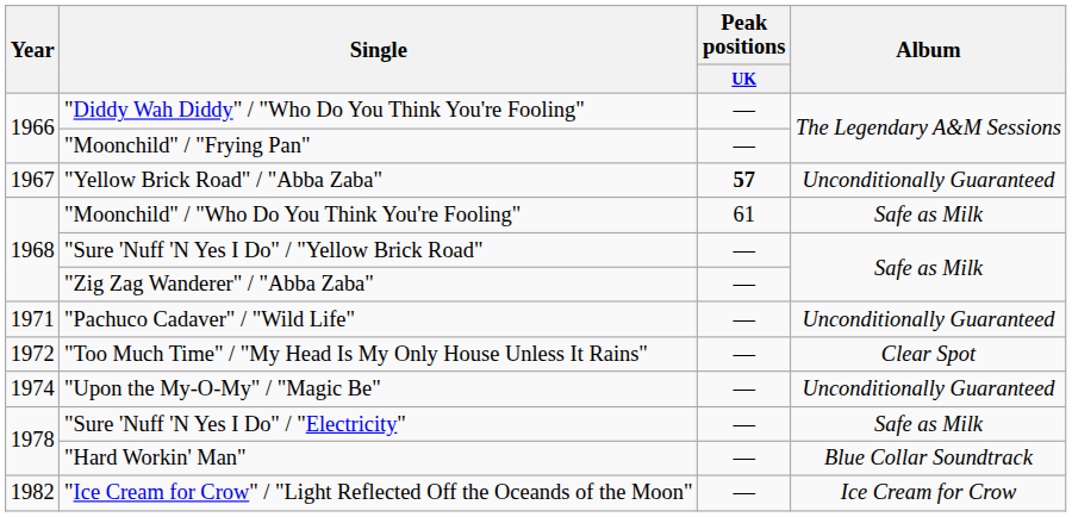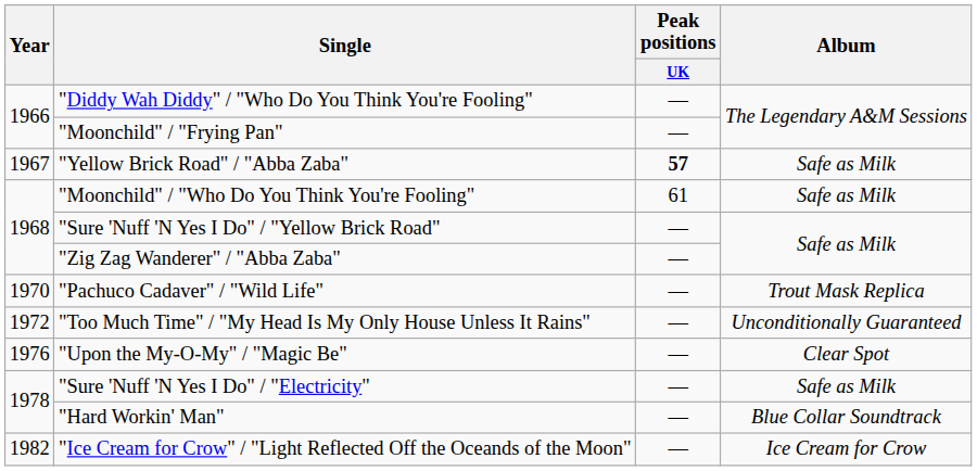 <table class="wikitable">
 <tr>
 <th rowspan="2">Year</th>
 <th rowspan="2">Single</th>
 <th>Peak positions</th>
 <th rowspan="2">Album</th>
 </tr>
 <tr>
 <th style="width:3em;font-size:75%"><a href='#'>UK</a></th>
 </tr>
 <tr>
 <td rowspan="2">1966</td>
 <td>"<a href='#'>Diddy Wah Diddy</a>" / "Who Do You Think You're Fooling"</td>
 <td align="center">—</td>
 <td rowspan="2" align="center"><em>The Legendary A&M Sessions</em></td>
 </tr>
 <tr>
 <td>"Moonchild" / "Frying Pan"</td>
 <td align="center">—</td>
 </tr>
 <tr>
 <td rowspan="1">1967</td>
 <td>"Yellow Brick Road" / "Abba Zaba"</td>
 <td align="center"><strong>57</strong></td>
-<td rowspan="1" align="center"><em>Unconditionally Guaranteed</em></td>
+<td rowspan="1" align="center"><em>Safe as Milk</em></td>
 </tr>
 <tr>
 <td rowspan="3">1968</td>
 <td>"Moonchild" / "Who Do You Think You're Fooling"</td>
 <td align="center">61</td>
 <td rowspan="1" align="center"><em>Safe as Milk</em></td>
 </tr>
 <tr>
 <td>"Sure 'Nuff 'N Yes I Do" / "Yellow Brick Road"</td>
 <td align="center">—</td>
 <td rowspan="2" align="center"><em>Safe as Milk</em></td>
 </tr>
 <tr>
 <td>"Zig Zag Wanderer" / "Abba Zaba"</td>
 <td align="center">—</td>
 </tr>
 <tr>
-<td rowspan="1">1971</td>
+<td rowspan="1">1970</td>
 <td>"Pachuco Cadaver" / "Wild Life"</td>
 <td align="center">—</td>
-<td rowspan="1" align="center"><em>Unconditionally Guaranteed</em></td>
+<td rowspan="1" align="center"><em>Trout Mask Replica</em></td>
 </tr>
 <tr>
 <td rowspan="1">1972</td>
 <td>"Too Much Time" / "My Head Is My Only House Unless It Rains"</td>
 <td align="center">—</td>
-<td rowspan="1" align="center"><em>Clear Spot</em></td>
+<td rowspan="1" align="center"><em>Unconditionally Guaranteed</em></td>
 </tr>
 <tr>
-<td rowspan="1">1974</td>
+<td rowspan="1">1976</td>
 <td>"Upon the My-O-My" / "Magic Be"</td>
 <td align="center">—</td>
-<td rowspan="1" align="center"><em>Unconditionally Guaranteed</em></td>
+<td rowspan="1" align="center"><em>Clear Spot</em></td>
 </tr>
 <tr>
 <td rowspan="2">1978</td>
 <td>"Sure 'Nuff 'N Yes I Do" / "<a href='#'>Electricity</a>"</td>
 <td align="center">—</td>
 <td rowspan="1" align="center"><em>Safe as Milk</em></td>
 </tr>
 <tr>
 <td>"Hard Workin' Man"</td>
 <td align="center">—</td>
 <td rowspan="1" align="center"><em>Blue Collar Soundtrack</em></td>
 </tr>
 <tr>
 <td rowspan="1">1982</td>
 <td>"<a href='#'>Ice Cream for Crow</a>" / "Light Reflected Off the Oceands of the Moon"</td>
 <td align="center">—</td>
 <td rowspan="1" align="center"><em>Ice Cream for Crow</em></td>
 </tr>
 </table>
